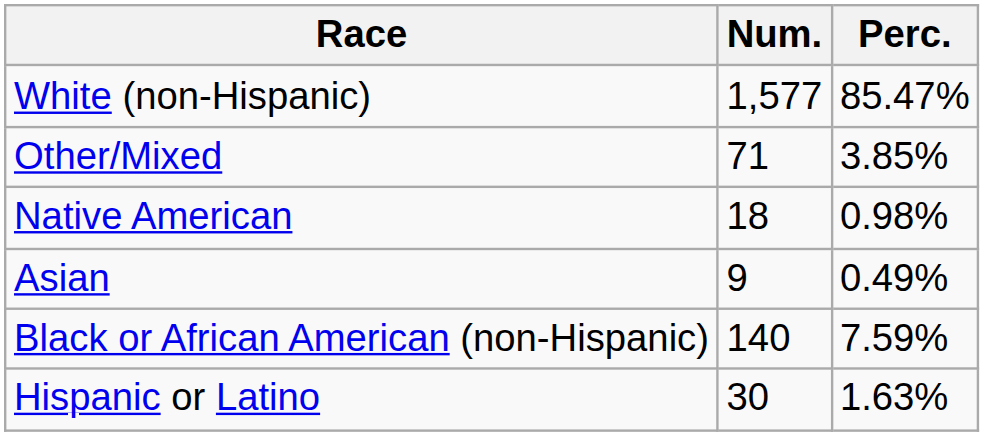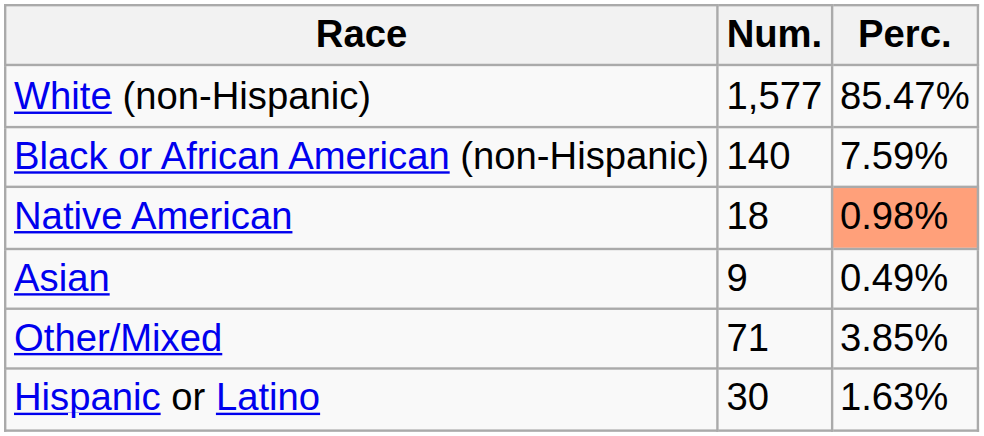 <table class="wikitable">
 <tr>
 <th>Race</th>
 <th>Num.</th>
 <th>Perc.</th>
 </tr>
 <tr>
 <td><a href='#'>White</a> (non-Hispanic)</td>
 <td>1,577</td>
 <td>85.47%</td>
 </tr>
 <tr>
-<td><a href='#'>Other/Mixed</a></td>
-<td>71</td>
-<td>3.85%</td>
+<td><a href='#'>Black or African American</a> (non-Hispanic)</td>
+<td>140</td>
+<td>7.59%</td>
 </tr>
 <tr>
 <td><a href='#'>Native American</a></td>
 <td>18</td>
-<td>0.98%</td>
+<td style="background: lightsalmon;">0.98%</td>
 </tr>
 <tr>
 <td><a href='#'>Asian</a></td>
 <td>9</td>
 <td>0.49%</td>
 </tr>
 <tr>
-<td><a href='#'>Black or African American</a> (non-Hispanic)</td>
-<td>140</td>
-<td>7.59%</td>
+<td><a href='#'>Other/Mixed</a></td>
+<td>71</td>
+<td>3.85%</td>
 </tr>
 <tr>
 <td><a href='#'>Hispanic</a> or <a href='#'>Latino</a></td>
 <td>30</td>
 <td>1.63%</td>
 </tr>
 </table>
